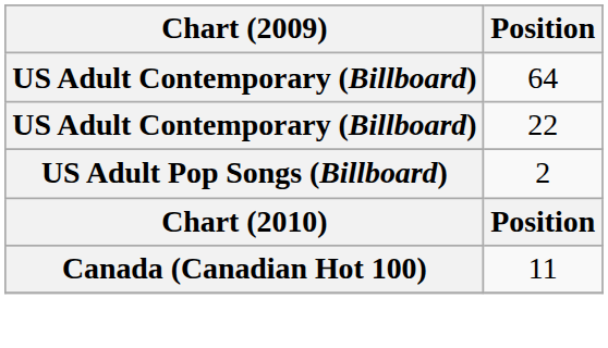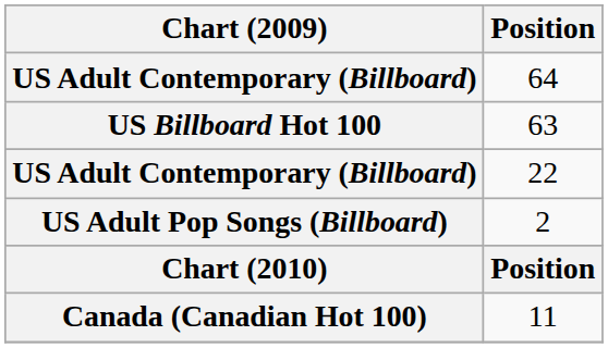 <table class="wikitable sortable plainrowheaders" style="text-align:center">
 <tr>
 <th scope="col">Chart (2009)</th>
 <th scope="col">Position</th>
 </tr>
 <tr>
 <th scope="row">US Adult Contemporary (<em>Billboard</em>)</th>
 <td>64</td>
+</tr>
+<tr>
+<th scope="row">US <em>Billboard</em> Hot 100</th>
+<td>63</td>
 </tr>
 <tr>
 <th scope="row">US Adult Contemporary (<em>Billboard</em>)</th>
 <td>22</td>
 </tr>
 <tr>
 <th scope="row">US Adult Pop Songs (<em>Billboard</em>)</th>
 <td>2</td>
 </tr>
 <tr>
 <th scope="col">Chart (2010)</th>
 <th scope="col">Position</th>
 </tr>
 <tr>
 <th scope="row">Canada (Canadian Hot 100)</th>
 <td>11</td>
 </tr>
 <tr>
 </tr>
 </table>
